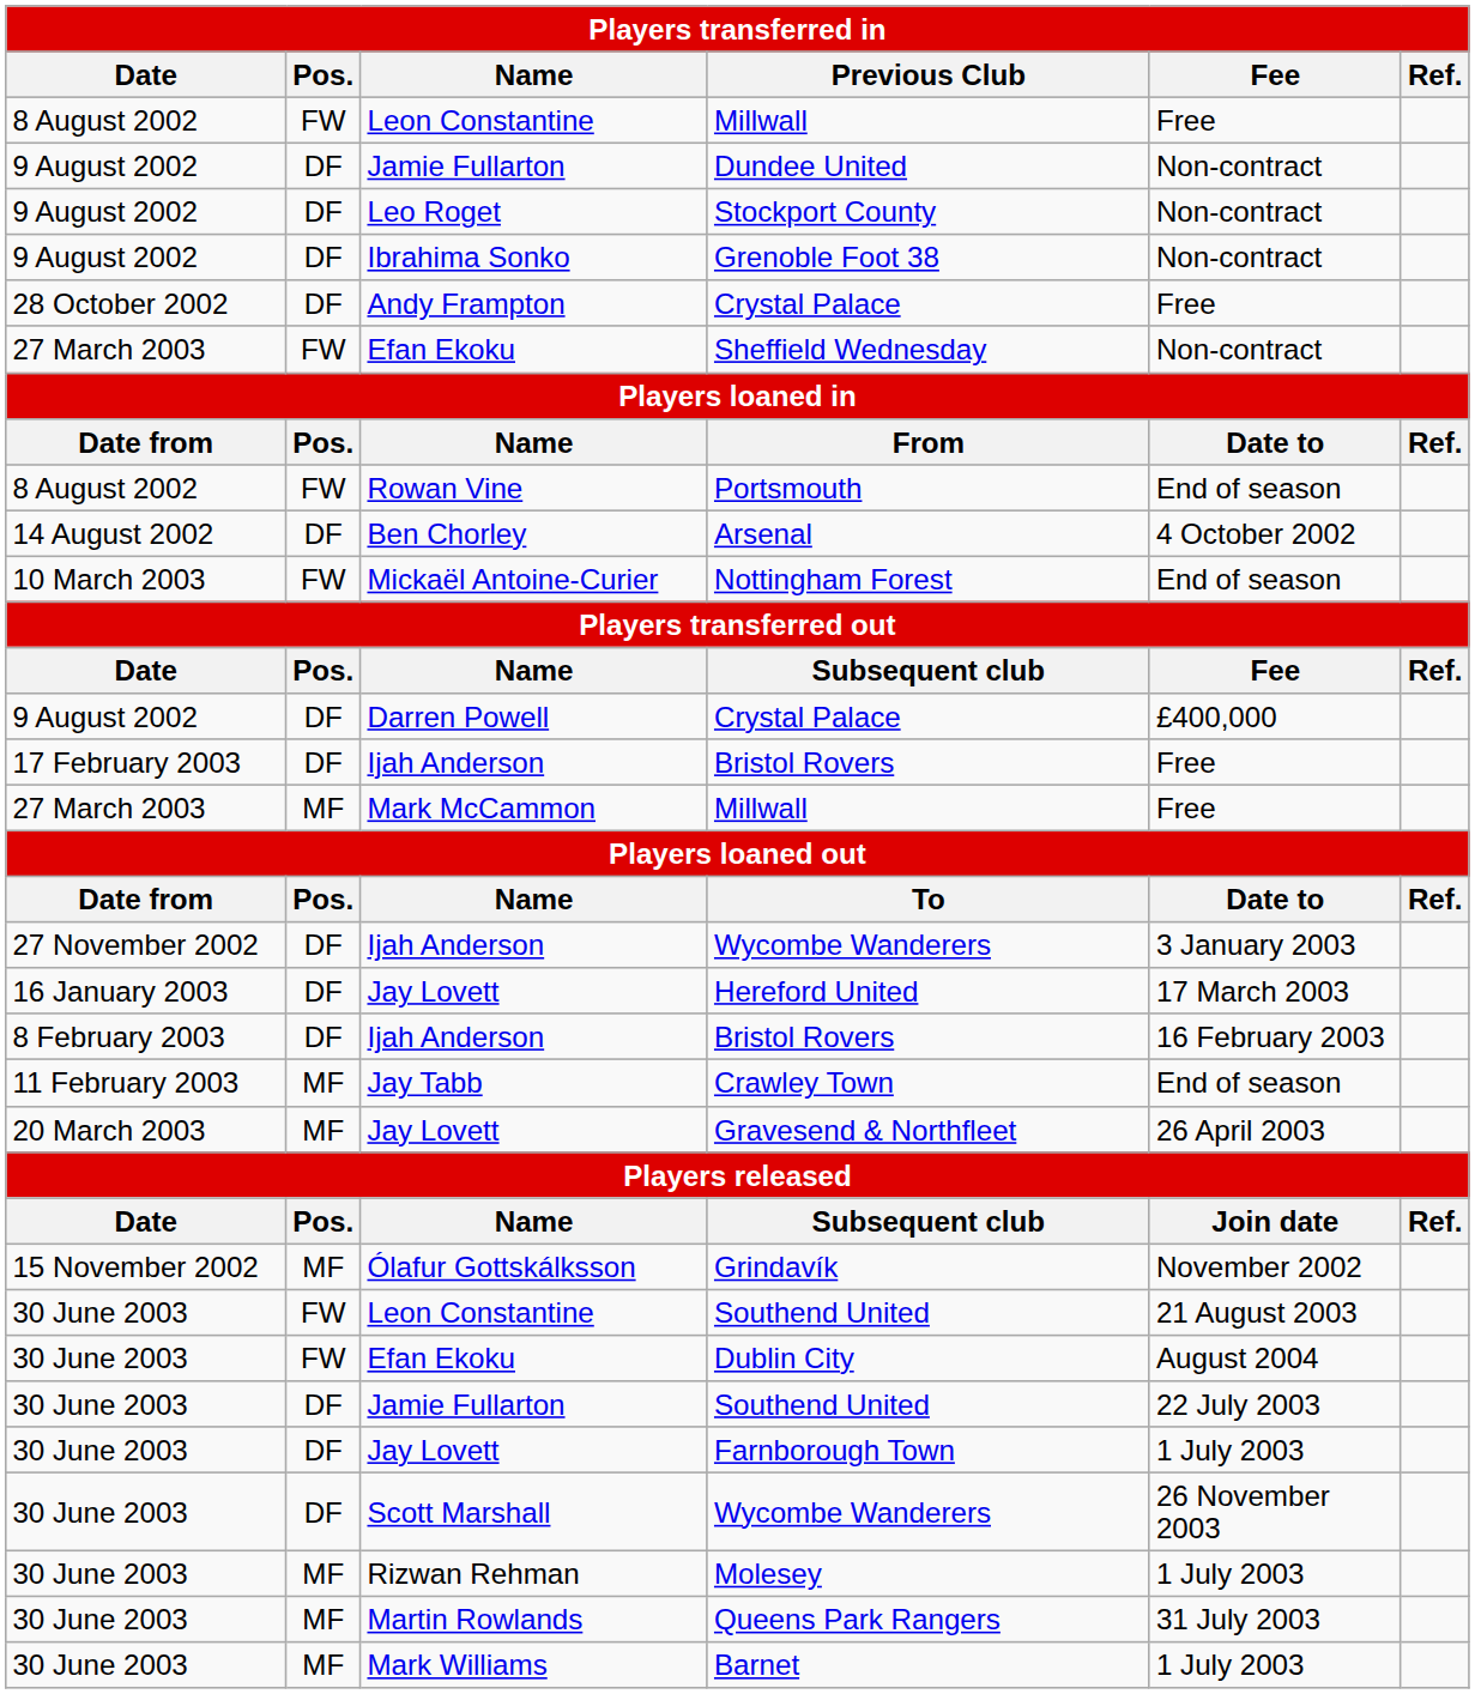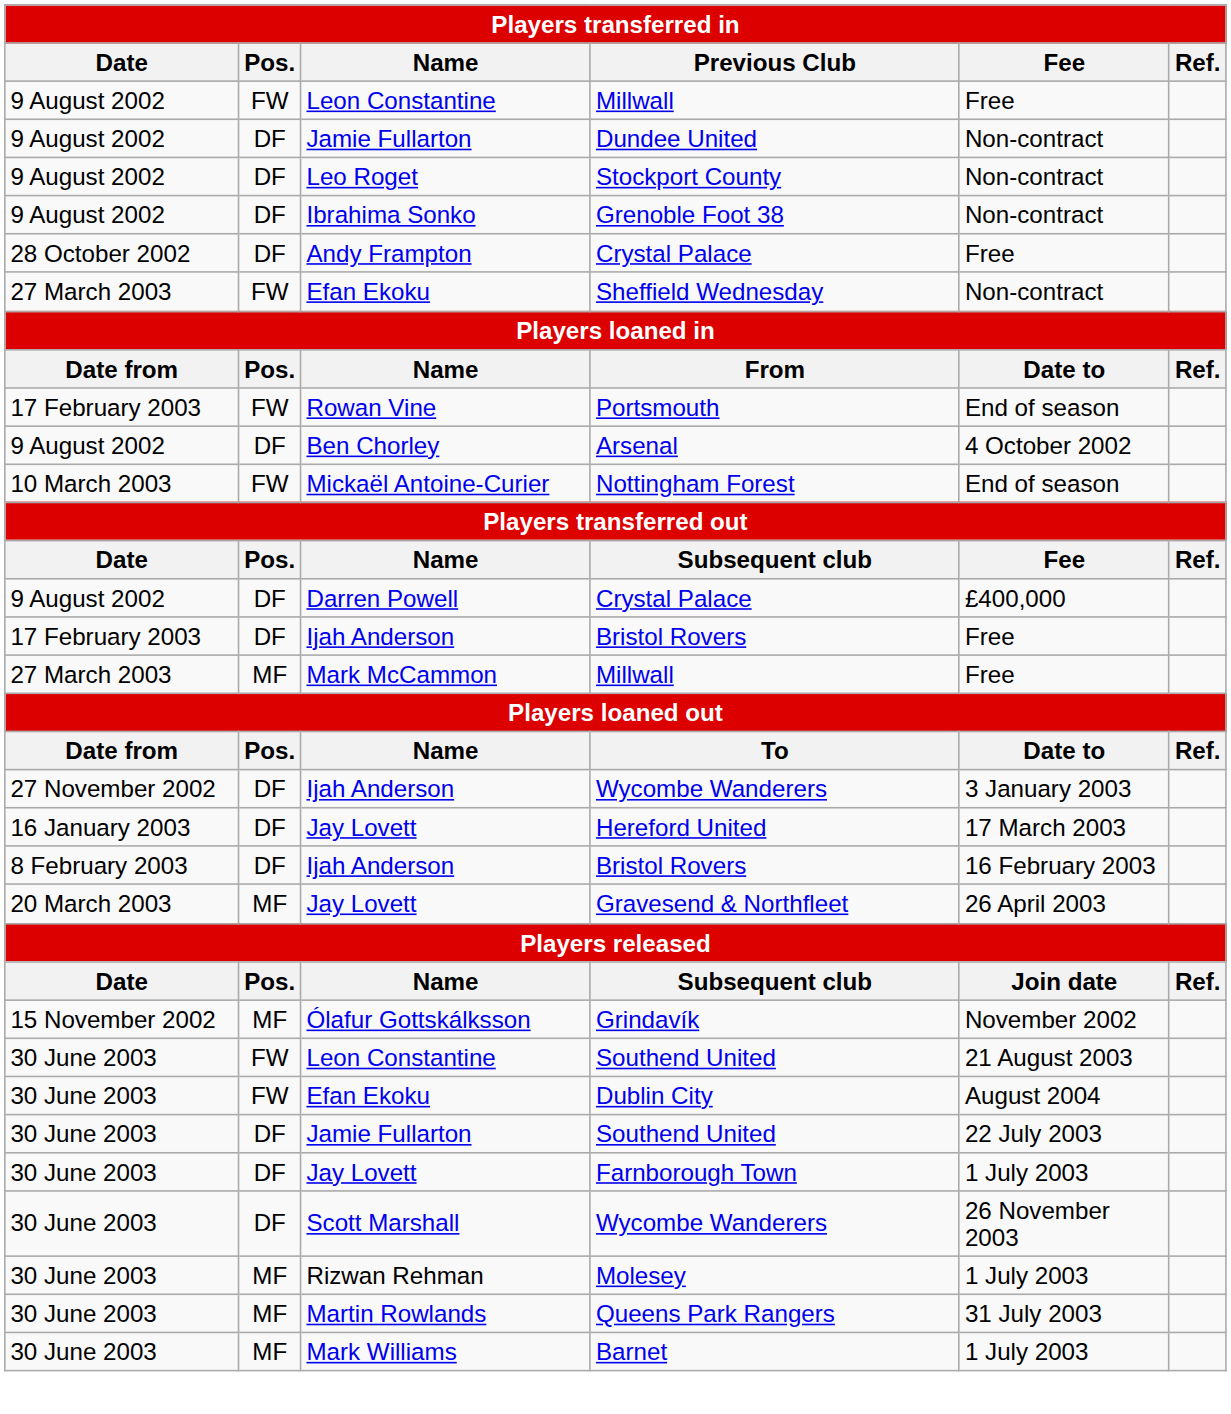 <table class="wikitable" style="font-size:95%;">
 <tr>
 <th colspan="6" style="background:#d00; color:white; text-align:center;">Players transferred in</th>
 </tr>
 <tr>
 <th style="width:140px;">Date</th>
 <th style="width:25px;">Pos.</th>
 <th style="width:175px;">Name</th>
 <th style="width:225px;">Previous Club</th>
 <th style="width:125px;">Fee</th>
 <th style="width:25px;">Ref.</th>
 </tr>
 <tr>
-<td>8 August 2002</td>
+<td>9 August 2002</td>
 <td style="text-align:center;">FW</td>
 <td> <a href='#'>Leon Constantine</a></td>
 <td> <a href='#'>Millwall</a></td>
 <td>Free</td>
 <td></td>
 </tr>
 <tr>
 <td>9 August 2002</td>
 <td style="text-align:center;">DF</td>
 <td> <a href='#'>Jamie Fullarton</a></td>
 <td> <a href='#'>Dundee United</a></td>
 <td>Non-contract</td>
 <td></td>
 </tr>
 <tr>
 <td>9 August 2002</td>
 <td style="text-align:center;">DF</td>
 <td> <a href='#'>Leo Roget</a></td>
 <td> <a href='#'>Stockport County</a></td>
 <td>Non-contract</td>
 <td></td>
 </tr>
 <tr>
 <td>9 August 2002</td>
 <td style="text-align:center;">DF</td>
 <td> <a href='#'>Ibrahima Sonko</a></td>
 <td> <a href='#'>Grenoble Foot 38</a></td>
 <td>Non-contract</td>
 <td></td>
 </tr>
 <tr>
 <td>28 October 2002</td>
 <td style="text-align:center;">DF</td>
 <td> <a href='#'>Andy Frampton</a></td>
 <td> <a href='#'>Crystal Palace</a></td>
 <td>Free</td>
 <td></td>
 </tr>
 <tr>
 <td>27 March 2003</td>
 <td style="text-align:center;">FW</td>
 <td> <a href='#'>Efan Ekoku</a></td>
 <td> <a href='#'>Sheffield Wednesday</a></td>
 <td>Non-contract</td>
 <td></td>
 </tr>
 <tr>
 <th colspan="6" style="background:#d00; color:white; text-align:center;">Players loaned in</th>
 </tr>
 <tr>
 <th>Date from</th>
 <th>Pos.</th>
 <th>Name</th>
 <th>From</th>
 <th>Date to</th>
 <th>Ref.</th>
 </tr>
 <tr>
-<td>8 August 2002</td>
+<td>17 February 2003</td>
 <td style="text-align:center;">FW</td>
 <td> <a href='#'>Rowan Vine</a></td>
 <td> <a href='#'>Portsmouth</a></td>
 <td>End of season</td>
 <td></td>
 </tr>
 <tr>
-<td>14 August 2002</td>
+<td>9 August 2002</td>
 <td style="text-align:center;">DF</td>
 <td> <a href='#'>Ben Chorley</a></td>
 <td> <a href='#'>Arsenal</a></td>
 <td>4 October 2002</td>
 <td></td>
 </tr>
 <tr>
 <td>10 March 2003</td>
 <td style="text-align:center;">FW</td>
 <td> <a href='#'>Mickaël Antoine-Curier</a></td>
 <td> <a href='#'>Nottingham Forest</a></td>
 <td>End of season</td>
 <td></td>
 </tr>
 <tr>
 <th colspan="6" style="background:#d00; color:white; text-align:center;">Players transferred out</th>
 </tr>
 <tr>
 <th>Date</th>
 <th>Pos.</th>
 <th>Name</th>
 <th>Subsequent club</th>
 <th>Fee</th>
 <th>Ref.</th>
 </tr>
 <tr>
 <td>9 August 2002</td>
 <td style="text-align:center;">DF</td>
 <td> <a href='#'>Darren Powell</a></td>
 <td> <a href='#'>Crystal Palace</a></td>
 <td>£400,000</td>
 <td></td>
 </tr>
 <tr>
 <td>17 February 2003</td>
 <td style="text-align:center;">DF</td>
 <td> <a href='#'>Ijah Anderson</a></td>
 <td> <a href='#'>Bristol Rovers</a></td>
 <td>Free</td>
 <td></td>
 </tr>
 <tr>
 <td>27 March 2003</td>
 <td style="text-align:center;">MF</td>
 <td> <a href='#'>Mark McCammon</a></td>
 <td> <a href='#'>Millwall</a></td>
 <td>Free</td>
 <td></td>
 </tr>
 <tr>
 <th colspan="6" style="background:#d00; color:white; text-align:center;">Players loaned out</th>
 </tr>
 <tr>
 <th>Date from</th>
 <th>Pos.</th>
 <th>Name</th>
 <th>To</th>
 <th>Date to</th>
 <th>Ref.</th>
 </tr>
 <tr>
 <td>27 November 2002</td>
 <td style="text-align:center;">DF</td>
 <td> <a href='#'>Ijah Anderson</a></td>
 <td> <a href='#'>Wycombe Wanderers</a></td>
 <td>3 January 2003</td>
 <td></td>
 </tr>
 <tr>
 <td>16 January 2003</td>
 <td style="text-align:center;">DF</td>
 <td> <a href='#'>Jay Lovett</a></td>
 <td> <a href='#'>Hereford United</a></td>
 <td>17 March 2003</td>
 <td></td>
 </tr>
 <tr>
 <td>8 February 2003</td>
 <td style="text-align:center;">DF</td>
 <td> <a href='#'>Ijah Anderson</a></td>
 <td> <a href='#'>Bristol Rovers</a></td>
 <td>16 February 2003</td>
-<td></td>
-</tr>
-<tr>
-<td>11 February 2003</td>
-<td style="text-align:center;">MF</td>
-<td> <a href='#'>Jay Tabb</a></td>
-<td> <a href='#'>Crawley Town</a></td>
-<td>End of season</td>
 <td></td>
 </tr>
 <tr>
 <td>20 March 2003</td>
 <td style="text-align:center;">MF</td>
 <td> <a href='#'>Jay Lovett</a></td>
 <td> <a href='#'>Gravesend & Northfleet</a></td>
 <td>26 April 2003</td>
 <td></td>
 </tr>
 <tr>
 <th colspan="6" style="background:#d00; color:white; text-align:center;">Players released</th>
 </tr>
 <tr>
 <th>Date</th>
 <th>Pos.</th>
 <th>Name</th>
 <th>Subsequent club</th>
 <th>Join date</th>
 <th>Ref.</th>
 </tr>
 <tr>
 <td>15 November 2002</td>
 <td style="text-align:center;">MF</td>
 <td> <a href='#'>Ólafur Gottskálksson</a></td>
 <td> <a href='#'>Grindavík</a></td>
 <td>November 2002</td>
 <td></td>
 </tr>
 <tr>
 <td>30 June 2003</td>
 <td style="text-align:center;">FW</td>
 <td> <a href='#'>Leon Constantine</a></td>
 <td> <a href='#'>Southend United</a></td>
 <td>21 August 2003</td>
 <td></td>
 </tr>
 <tr>
 <td>30 June 2003</td>
 <td style="text-align:center;">FW</td>
 <td> <a href='#'>Efan Ekoku</a></td>
 <td> <a href='#'>Dublin City</a></td>
 <td>August 2004</td>
 <td></td>
 </tr>
 <tr>
 <td>30 June 2003</td>
 <td style="text-align:center;">DF</td>
 <td> <a href='#'>Jamie Fullarton</a></td>
 <td> <a href='#'>Southend United</a></td>
 <td>22 July 2003</td>
 <td></td>
 </tr>
 <tr>
 <td>30 June 2003</td>
 <td style="text-align:center;">DF</td>
 <td> <a href='#'>Jay Lovett</a></td>
 <td> <a href='#'>Farnborough Town</a></td>
 <td>1 July 2003</td>
 <td></td>
 </tr>
 <tr>
 <td>30 June 2003</td>
 <td style="text-align:center;">DF</td>
 <td> <a href='#'>Scott Marshall</a></td>
 <td> <a href='#'>Wycombe Wanderers</a></td>
 <td>26 November 2003</td>
 <td></td>
 </tr>
 <tr>
 <td>30 June 2003</td>
 <td style="text-align:center;">MF</td>
 <td> Rizwan Rehman</td>
 <td> <a href='#'>Molesey</a></td>
 <td>1 July 2003</td>
 <td></td>
 </tr>
 <tr>
 <td>30 June 2003</td>
 <td style="text-align:center;">MF</td>
 <td> <a href='#'>Martin Rowlands</a></td>
 <td> <a href='#'>Queens Park Rangers</a></td>
 <td>31 July 2003</td>
 <td></td>
 </tr>
 <tr>
 <td>30 June 2003</td>
 <td style="text-align:center;">MF</td>
 <td> <a href='#'>Mark Williams</a></td>
 <td> <a href='#'>Barnet</a></td>
 <td>1 July 2003</td>
 <td></td>
 </tr>
 </table>
